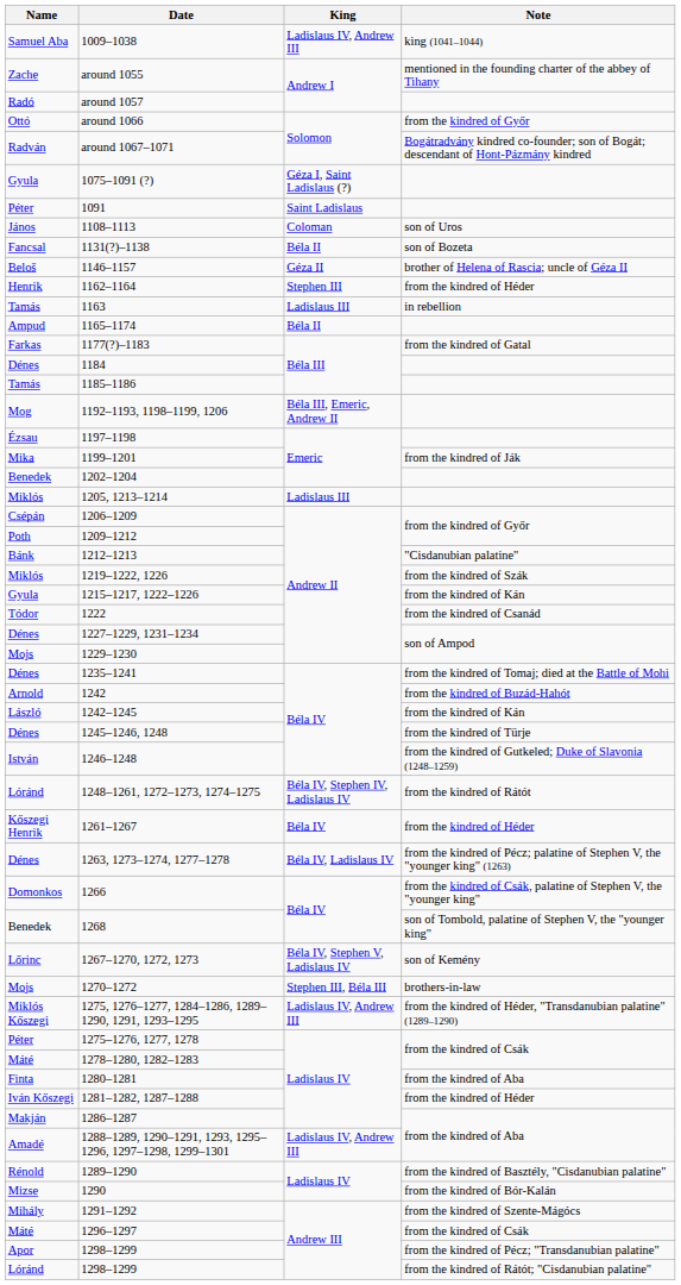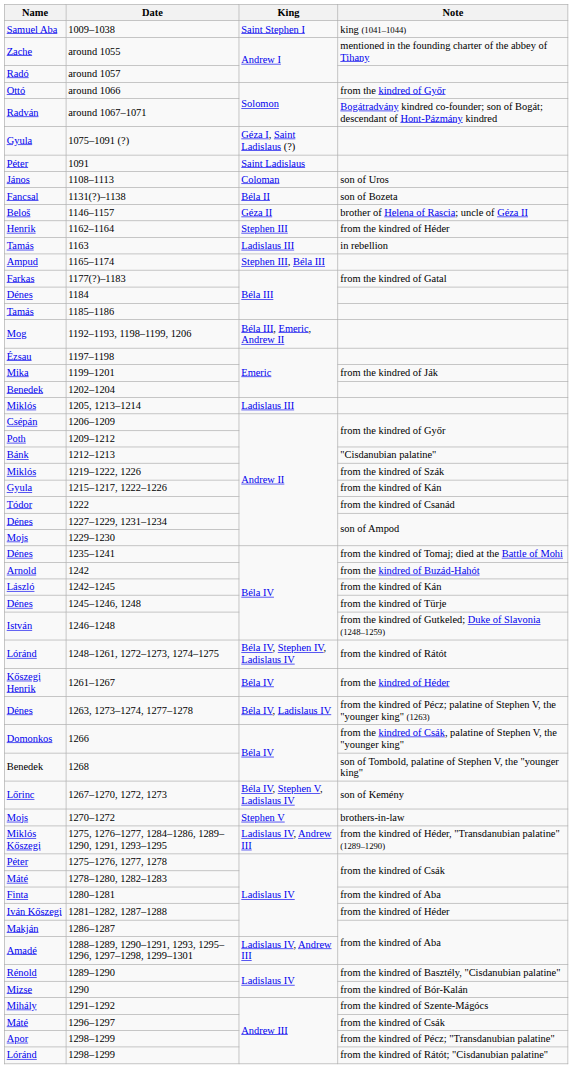 <table class="wikitable">
 <tr>
 <th>Name</th>
 <th>Date</th>
 <th>King</th>
 <th>Note</th>
 </tr>
 <tr>
 <td><a href='#'>Samuel Aba</a></td>
 <td>1009–1038</td>
-<td><a href='#'>Ladislaus IV</a>, <a href='#'>Andrew III</a></td>
+<td><a href='#'>Saint Stephen I</a></td>
 <td>king <small>(1041–1044)</small></td>
 </tr>
 <tr>
 <td><a href='#'>Zache</a></td>
 <td>around 1055</td>
 <td rowspan="2"><a href='#'>Andrew I</a></td>
 <td>mentioned in the founding charter of the abbey of <a href='#'>Tihany</a></td>
 </tr>
 <tr>
 <td><a href='#'>Radó</a></td>
 <td>around 1057</td>
 <td></td>
 </tr>
 <tr>
 <td><a href='#'>Ottó</a></td>
 <td>around 1066</td>
 <td rowspan="2"><a href='#'>Solomon</a></td>
 <td>from the <a href='#'>kindred of Győr</a></td>
 </tr>
 <tr>
 <td><a href='#'>Radván</a></td>
 <td>around 1067–1071</td>
 <td><a href='#'>Bogátradvány</a> kindred co-founder; son of Bogát; descendant of <a href='#'>Hont-Pázmány</a> kindred</td>
 </tr>
 <tr>
 <td><a href='#'>Gyula</a></td>
 <td>1075–1091 (?)</td>
 <td><a href='#'>Géza I</a>, <a href='#'>Saint Ladislaus</a> (?)</td>
 <td></td>
 </tr>
 <tr>
 <td><a href='#'>Péter</a></td>
 <td>1091</td>
 <td><a href='#'>Saint Ladislaus</a></td>
 <td></td>
 </tr>
 <tr>
 <td><a href='#'>János</a></td>
 <td>1108–1113</td>
 <td><a href='#'>Coloman</a></td>
 <td>son of Uros</td>
 </tr>
 <tr>
 <td><a href='#'>Fancsal</a></td>
 <td>1131(?)–1138</td>
 <td><a href='#'>Béla II</a></td>
 <td>son of Bozeta</td>
 </tr>
 <tr>
 <td><a href='#'>Beloš</a></td>
 <td>1146–1157</td>
 <td><a href='#'>Géza II</a></td>
 <td>brother of <a href='#'>Helena of Rascia</a>; uncle of <a href='#'>Géza II</a></td>
 </tr>
 <tr>
 <td><a href='#'>Henrik</a></td>
 <td>1162–1164</td>
 <td><a href='#'>Stephen III</a></td>
 <td>from the kindred of Héder</td>
 </tr>
 <tr>
 <td><a href='#'>Tamás</a></td>
 <td>1163</td>
 <td><a href='#'>Ladislaus III</a></td>
 <td>in rebellion</td>
 </tr>
 <tr>
 <td><a href='#'>Ampud</a></td>
 <td>1165–1174</td>
-<td><a href='#'>Béla II</a></td>
+<td><a href='#'>Stephen III</a>, <a href='#'>Béla III</a></td>
 <td></td>
 </tr>
 <tr>
 <td><a href='#'>Farkas</a></td>
 <td>1177(?)–1183</td>
 <td rowspan="3"><a href='#'>Béla III</a></td>
 <td>from the kindred of Gatal</td>
 </tr>
 <tr>
 <td><a href='#'>Dénes</a></td>
 <td>1184</td>
 <td></td>
 </tr>
 <tr>
 <td><a href='#'>Tamás</a></td>
 <td>1185–1186</td>
 <td></td>
 </tr>
 <tr>
 <td><a href='#'>Mog</a></td>
 <td>1192–1193, 1198–1199, 1206</td>
 <td><a href='#'>Béla III</a>, <a href='#'>Emeric</a>, <a href='#'>Andrew II</a></td>
 <td></td>
 </tr>
 <tr>
 <td><a href='#'>Ézsau</a></td>
 <td>1197–1198</td>
 <td rowspan="3"><a href='#'>Emeric</a></td>
 <td></td>
 </tr>
 <tr>
 <td><a href='#'>Mika</a></td>
 <td>1199–1201</td>
 <td>from the kindred of Ják</td>
 </tr>
 <tr>
 <td><a href='#'>Benedek</a></td>
 <td>1202–1204</td>
 <td></td>
 </tr>
 <tr>
 <td><a href='#'>Miklós</a></td>
 <td>1205, 1213–1214</td>
 <td><a href='#'>Ladislaus III</a></td>
 <td></td>
 </tr>
 <tr>
 <td><a href='#'>Csépán</a></td>
 <td>1206–1209</td>
 <td rowspan="8"><a href='#'>Andrew II</a></td>
 <td rowspan="2">from the kindred of Győr</td>
 </tr>
 <tr>
 <td><a href='#'>Poth</a></td>
 <td>1209–1212</td>
 </tr>
 <tr>
 <td><a href='#'>Bánk</a></td>
 <td>1212–1213</td>
 <td>"Cisdanubian palatine"</td>
 </tr>
 <tr>
 <td><a href='#'>Miklós</a></td>
 <td>1219–1222, 1226</td>
 <td>from the kindred of Szák</td>
 </tr>
 <tr>
 <td><a href='#'>Gyula</a></td>
 <td>1215–1217, 1222–1226</td>
 <td>from the kindred of Kán</td>
 </tr>
 <tr>
 <td><a href='#'>Tódor</a></td>
 <td>1222</td>
 <td>from the kindred of Csanád</td>
 </tr>
 <tr>
 <td><a href='#'>Dénes</a></td>
 <td>1227–1229, 1231–1234</td>
 <td rowspan="2">son of Ampod</td>
 </tr>
 <tr>
 <td><a href='#'>Mojs</a></td>
 <td>1229–1230</td>
 </tr>
 <tr>
 <td><a href='#'>Dénes</a></td>
 <td>1235–1241</td>
 <td rowspan="5"><a href='#'>Béla IV</a></td>
 <td>from the kindred of Tomaj; died at the <a href='#'>Battle of Mohi</a></td>
 </tr>
 <tr>
 <td><a href='#'>Arnold</a></td>
 <td>1242</td>
 <td>from the <a href='#'>kindred of Buzád-Hahót</a></td>
 </tr>
 <tr>
 <td><a href='#'>László</a></td>
 <td>1242–1245</td>
 <td>from the kindred of Kán</td>
 </tr>
 <tr>
 <td><a href='#'>Dénes</a></td>
 <td>1245–1246, 1248</td>
 <td>from the kindred of Türje</td>
 </tr>
 <tr>
 <td><a href='#'>István</a></td>
 <td>1246–1248</td>
 <td>from the kindred of Gutkeled; <a href='#'>Duke of Slavonia</a> <small>(1248–1259)</small></td>
 </tr>
 <tr>
 <td><a href='#'>Lóránd</a></td>
 <td>1248–1261, 1272–1273, 1274–1275</td>
 <td><a href='#'>Béla IV</a>, <a href='#'>Stephen IV</a>, <a href='#'>Ladislaus IV</a></td>
 <td>from the kindred of Rátót</td>
 </tr>
 <tr>
 <td><a href='#'>Kőszegi Henrik</a></td>
 <td>1261–1267</td>
 <td><a href='#'>Béla IV</a></td>
 <td>from the <a href='#'>kindred of Héder</a></td>
 </tr>
 <tr>
 <td><a href='#'>Dénes</a></td>
 <td>1263, 1273–1274, 1277–1278</td>
 <td><a href='#'>Béla IV</a>, <a href='#'>Ladislaus IV</a></td>
 <td>from the kindred of Pécz; palatine of Stephen V, the "younger king" <small>(1263)</small></td>
 </tr>
 <tr>
 <td><a href='#'>Domonkos</a></td>
 <td>1266</td>
 <td rowspan="2"><a href='#'>Béla IV</a></td>
 <td>from the <a href='#'>kindred of Csák</a>, palatine of Stephen V, the "younger king"</td>
 </tr>
 <tr>
 <td>Benedek</td>
 <td>1268</td>
 <td>son of Tombold, palatine of Stephen V, the "younger king"</td>
 </tr>
 <tr>
 <td><a href='#'>Lőrinc</a></td>
 <td>1267–1270, 1272, 1273</td>
 <td><a href='#'>Béla IV</a>, <a href='#'>Stephen V</a>, <a href='#'>Ladislaus IV</a></td>
 <td>son of Kemény</td>
 </tr>
 <tr>
 <td><a href='#'>Mojs</a></td>
 <td>1270–1272</td>
-<td><a href='#'>Stephen III</a>, <a href='#'>Béla III</a></td>
+<td><a href='#'>Stephen V</a></td>
 <td>brothers-in-law</td>
 </tr>
 <tr>
 <td><a href='#'>Miklós Kőszegi</a></td>
 <td>1275, 1276–1277, 1284–1286, 1289–1290, 1291, 1293–1295</td>
 <td><a href='#'>Ladislaus IV</a>, <a href='#'>Andrew III</a></td>
 <td>from the kindred of Héder, "Transdanubian palatine" <small>(1289–1290)</small></td>
 </tr>
 <tr>
 <td><a href='#'>Péter</a></td>
 <td>1275–1276, 1277, 1278</td>
 <td rowspan="5"><a href='#'>Ladislaus IV</a></td>
 <td rowspan="2">from the kindred of Csák</td>
 </tr>
 <tr>
 <td><a href='#'>Máté</a></td>
 <td>1278–1280, 1282–1283</td>
 </tr>
 <tr>
 <td><a href='#'>Finta</a></td>
 <td>1280–1281</td>
 <td>from the kindred of Aba</td>
 </tr>
 <tr>
 <td><a href='#'>Iván Kőszegi</a></td>
 <td>1281–1282, 1287–1288</td>
 <td>from the kindred of Héder</td>
 </tr>
 <tr>
 <td><a href='#'>Makján</a></td>
 <td>1286–1287</td>
 <td rowspan="2">from the kindred of Aba</td>
 </tr>
 <tr>
 <td><a href='#'>Amadé</a></td>
 <td>1288–1289, 1290–1291, 1293, 1295–1296, 1297–1298, 1299–1301</td>
 <td><a href='#'>Ladislaus IV</a>, <a href='#'>Andrew III</a></td>
 </tr>
 <tr>
 <td><a href='#'>Rénold</a></td>
 <td>1289–1290</td>
 <td rowspan="2"><a href='#'>Ladislaus IV</a></td>
 <td>from the kindred of Basztély, "Cisdanubian palatine"</td>
 </tr>
 <tr>
 <td><a href='#'>Mizse</a></td>
 <td>1290</td>
 <td>from the kindred of Bór-Kalán</td>
 </tr>
 <tr>
 <td><a href='#'>Mihály</a></td>
 <td>1291–1292</td>
 <td rowspan="4"><a href='#'>Andrew III</a></td>
 <td>from the kindred of Szente-Mágócs</td>
 </tr>
 <tr>
 <td><a href='#'>Máté</a></td>
 <td>1296–1297</td>
 <td>from the kindred of Csák</td>
 </tr>
 <tr>
 <td><a href='#'>Apor</a></td>
 <td>1298–1299</td>
 <td>from the kindred of Pécz; "Transdanubian palatine"</td>
 </tr>
 <tr>
 <td><a href='#'>Lóránd</a></td>
 <td>1298–1299</td>
 <td>from the kindred of Rátót; "Cisdanubian palatine"</td>
 </tr>
 </table>
